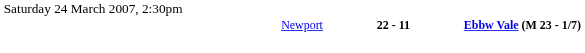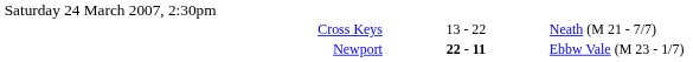 <table style="width:70%;" cellspacing="1">
 <tr>
 <th width=35%></th>
 <th width=15%></th>
 <th></th>
 </tr>
 <tr>
 <td>Saturday 24 March 2007, 2:30pm</td>
 </tr>
 <tr style=font-size:90%>
+<td align=right><a href='#'>Cross Keys</a></td>
+<td align=center>13 - 22</td>
+<td><a href='#'>Neath</a> (M 21 - 7/7)</td>
+</tr>
+<tr style=font-size:90%>
 <td align=right><a href='#'>Newport</a></td>
 <td align=center><strong>22 - 11</strong></td>
-<td><strong><a href='#'>Ebbw Vale</a> (M 23 - 1/7)</strong></td>
+<td><a href='#'>Ebbw Vale</a> (M 23 - 1/7)</td>
 </tr>
 </table>
